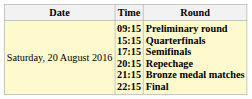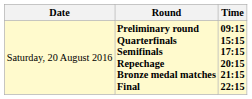 <table class="wikitable">
 <tr>
 <th>Date</th>
+<th>Round</th>
 <th>Time</th>
-<th>Round</th>
 </tr>
 <tr>
 <td style=background:lemonchiffon>Saturday, 20 August 2016</td>
+<td style=background:lemonchiffon><strong>Preliminary round<br>Quarterfinals<br>Semifinals<br>Repechage<br>Bronze medal matches<br>Final</strong></td>
 <td style=background:lemonchiffon><strong>09:15<br>15:15<br>17:15<br>20:15<br>21:15<br>22:15</strong></td>
-<td style=background:lemonchiffon><strong>Preliminary round<br>Quarterfinals<br>Semifinals<br>Repechage<br>Bronze medal matches<br>Final</strong></td>
 </tr>
 </table>
